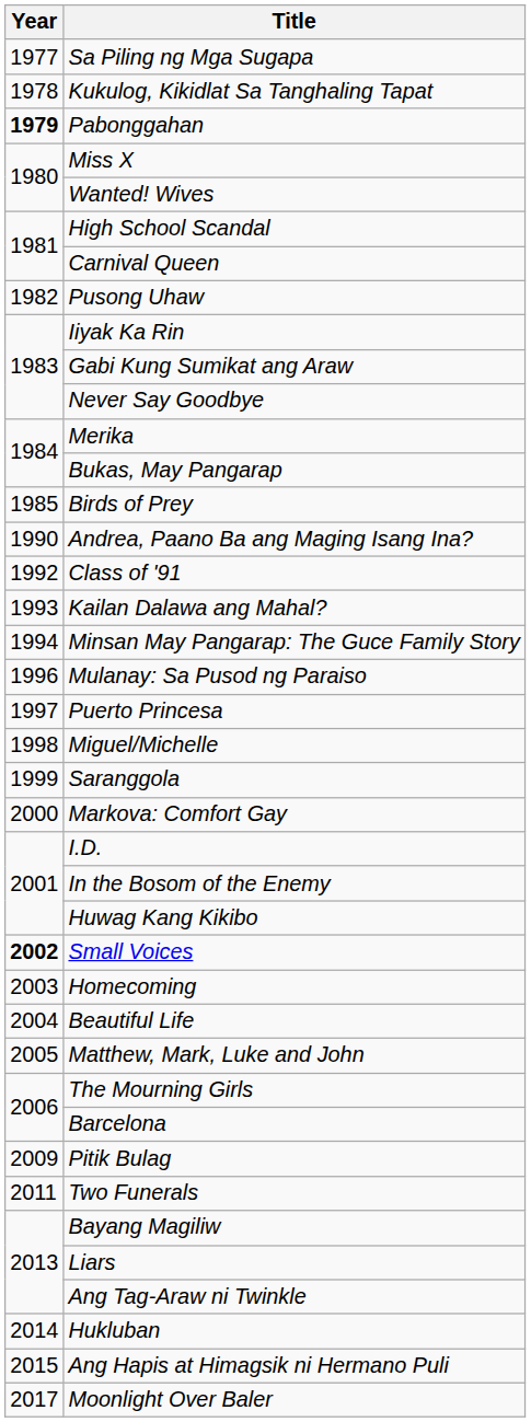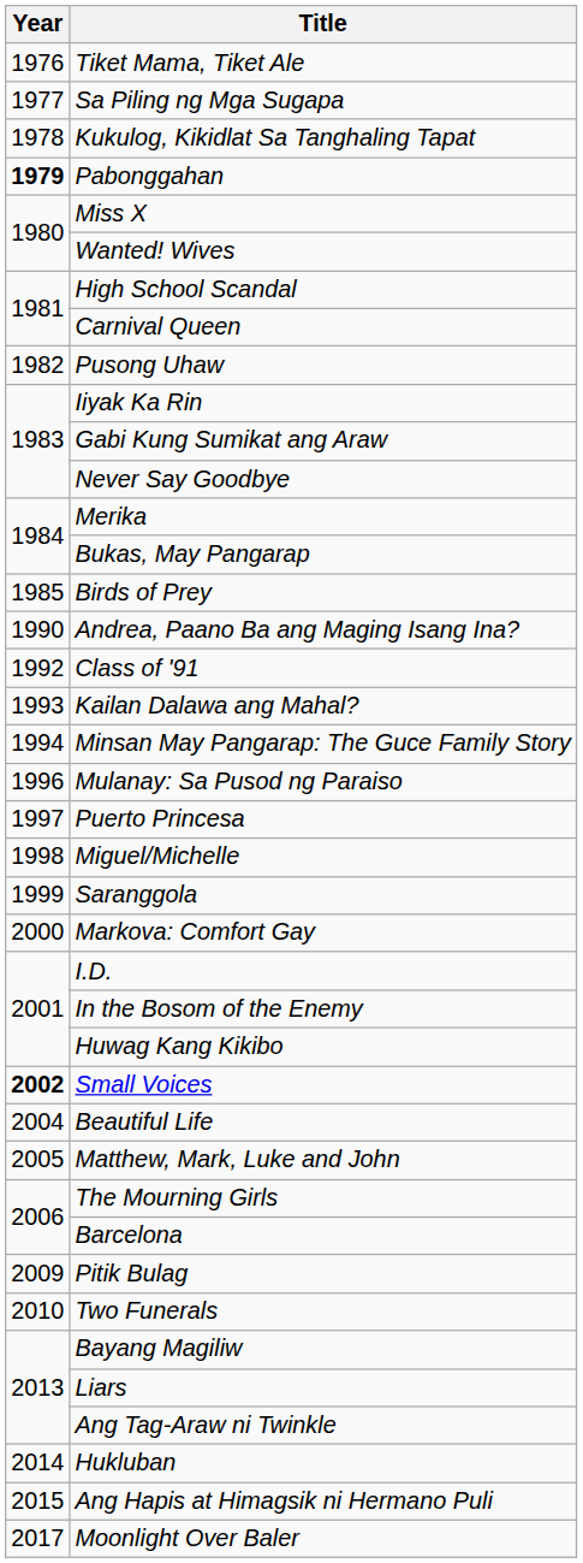 <table class="wikitable">
 <tr>
 <th>Year</th>
 <th>Title</th>
+</tr>
+<tr>
+<td>1976</td>
+<td><em>Tiket Mama, Tiket Ale</em></td>
 </tr>
 <tr>
 <td>1977</td>
 <td><em>Sa Piling ng Mga Sugapa</em></td>
 </tr>
 <tr>
 <td>1978</td>
 <td><em>Kukulog, Kikidlat Sa Tanghaling Tapat</em></td>
 </tr>
 <tr>
 <td><strong>1979</strong></td>
 <td><em>Pabonggahan</em></td>
 </tr>
 <tr>
 <td rowspan="2">1980</td>
 <td><em>Miss X</em></td>
 </tr>
 <tr>
 <td><em>Wanted! Wives</em></td>
 </tr>
 <tr>
 <td rowspan="2">1981</td>
 <td><em>High School Scandal</em></td>
 </tr>
 <tr>
 <td><em>Carnival Queen</em></td>
 </tr>
 <tr>
 <td>1982</td>
 <td><em>Pusong Uhaw</em></td>
 </tr>
 <tr>
 <td rowspan="3">1983</td>
 <td><em>Iiyak Ka Rin</em></td>
 </tr>
 <tr>
 <td><em>Gabi Kung Sumikat ang Araw</em></td>
 </tr>
 <tr>
 <td><em>Never Say Goodbye</em></td>
 </tr>
 <tr>
 <td rowspan="2">1984</td>
 <td><em>Merika</em></td>
 </tr>
 <tr>
 <td><em>Bukas, May Pangarap</em></td>
 </tr>
 <tr>
 <td>1985</td>
 <td><em>Birds of Prey</em></td>
 </tr>
 <tr>
 <td>1990</td>
 <td><em>Andrea, Paano Ba ang Maging Isang Ina?</em></td>
 </tr>
 <tr>
 <td>1992</td>
 <td><em>Class of '91</em></td>
 </tr>
 <tr>
 <td>1993</td>
 <td><em>Kailan Dalawa ang Mahal?</em></td>
 </tr>
 <tr>
 <td>1994</td>
 <td><em>Minsan May Pangarap: The Guce Family Story</em></td>
 </tr>
 <tr>
 <td>1996</td>
 <td><em>Mulanay: Sa Pusod ng Paraiso</em></td>
 </tr>
 <tr>
 <td>1997</td>
 <td><em>Puerto Princesa</em></td>
 </tr>
 <tr>
 <td>1998</td>
 <td><em>Miguel/Michelle</em></td>
 </tr>
 <tr>
 <td>1999</td>
 <td><em>Saranggola</em></td>
 </tr>
 <tr>
 <td>2000</td>
 <td><em>Markova: Comfort Gay</em></td>
 </tr>
 <tr>
 <td rowspan="3">2001</td>
 <td><em>I.D.</em></td>
 </tr>
 <tr>
 <td><em>In the Bosom of the Enemy</em></td>
 </tr>
 <tr>
 <td><em>Huwag Kang Kikibo</em></td>
 </tr>
 <tr>
 <td><strong>2002</strong></td>
 <td><em><a href='#'>Small Voices</a></em></td>
 </tr>
 <tr>
-<td>2003</td>
-<td><em>Homecoming</em></td>
-</tr>
-<tr>
 <td>2004</td>
 <td><em>Beautiful Life</em></td>
 </tr>
 <tr>
 <td>2005</td>
 <td><em>Matthew, Mark, Luke and John</em></td>
 </tr>
 <tr>
 <td rowspan="2">2006</td>
 <td><em>The Mourning Girls</em></td>
 </tr>
 <tr>
 <td><em>Barcelona</em></td>
 </tr>
 <tr>
 <td>2009</td>
 <td><em>Pitik Bulag</em></td>
 </tr>
 <tr>
-<td>2011</td>
+<td>2010</td>
 <td><em>Two Funerals</em></td>
 </tr>
 <tr>
 <td rowspan="3">2013</td>
 <td><em>Bayang Magiliw</em></td>
 </tr>
 <tr>
 <td><em>Liars</em></td>
 </tr>
 <tr>
 <td><em>Ang Tag-Araw ni Twinkle</em></td>
 </tr>
 <tr>
 <td>2014</td>
 <td><em>Hukluban</em></td>
 </tr>
 <tr>
 <td>2015</td>
 <td><em>Ang Hapis at Himagsik ni Hermano Puli</em></td>
 </tr>
 <tr>
 <td>2017</td>
 <td><em>Moonlight Over Baler</em></td>
 </tr>
 </table>
